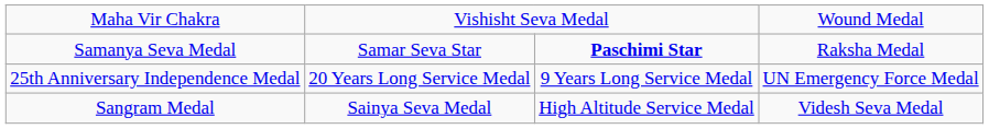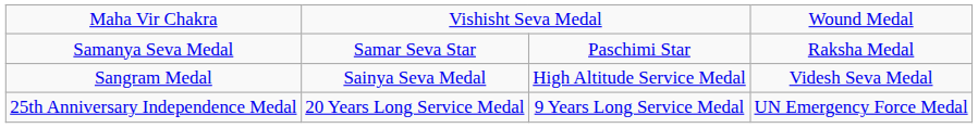 <table class="wikitable" style="margin:1em auto; text-align:center;">
 <tr>
 <td colspan="1"><a href='#'>Maha Vir Chakra</a></td>
 <td colspan="2"><a href='#'>Vishisht Seva Medal</a></td>
 <td colspan="1"><a href='#'>Wound Medal</a></td>
 </tr>
 <tr>
 <td><a href='#'>Samanya Seva Medal</a></td>
 <td><a href='#'>Samar Seva Star</a></td>
-<td><strong><a href='#'>Paschimi Star</a></strong></td>
+<td><a href='#'>Paschimi Star</a></td>
 <td><a href='#'>Raksha Medal</a></td>
+</tr>
+<tr>
+<td><a href='#'>Sangram Medal</a></td>
+<td><a href='#'>Sainya Seva Medal</a></td>
+<td><a href='#'>High Altitude Service Medal</a></td>
+<td><a href='#'>Videsh Seva Medal</a></td>
 </tr>
 <tr>
 <td><a href='#'>25th Anniversary Independence Medal</a></td>
 <td><a href='#'>20 Years Long Service Medal</a></td>
 <td><a href='#'>9 Years Long Service Medal</a></td>
 <td><a href='#'>UN Emergency Force Medal</a></td>
 </tr>
-<tr>
-<td><a href='#'>Sangram Medal</a></td>
-<td><a href='#'>Sainya Seva Medal</a></td>
-<td><a href='#'>High Altitude Service Medal</a></td>
-<td><a href='#'>Videsh Seva Medal</a></td>
-</tr>
 </table>
